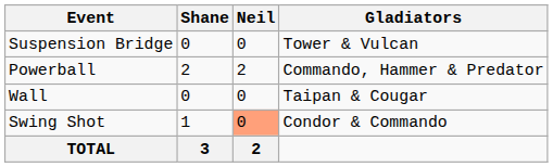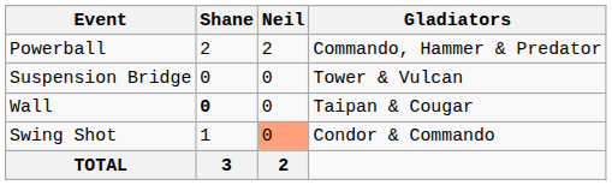 <table class="wikitable">
 <tr>
 <th>Event</th>
 <th>Shane</th>
 <th>Neil</th>
 <th>Gladiators</th>
 </tr>
 <tr>
+<td>Powerball</td>
+<td>2</td>
+<td>2</td>
+<td>Commando, Hammer & Predator</td>
+</tr>
+<tr>
 <td>Suspension Bridge</td>
 <td>0</td>
 <td>0</td>
 <td>Tower & Vulcan</td>
 </tr>
 <tr>
-<td>Powerball</td>
-<td>2</td>
-<td>2</td>
-<td>Commando, Hammer & Predator</td>
-</tr>
-<tr>
 <td>Wall</td>
-<td>0</td>
+<td><strong>0</strong></td>
 <td>0</td>
 <td>Taipan & Cougar</td>
 </tr>
 <tr>
 <td>Swing Shot</td>
 <td>1</td>
 <td style="background: lightsalmon;">0</td>
 <td>Condor & Commando</td>
 </tr>
 <tr>
 <th>TOTAL</th>
 <th>3</th>
 <th>2</th>
 </tr>
 </table>
